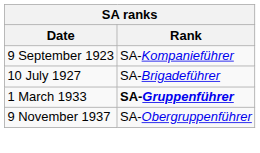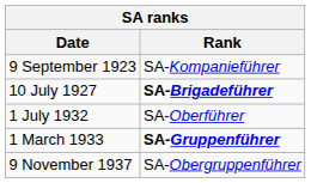 <table class="wikitable float-right">
 <tr>
 <th colspan="2">SA ranks</th>
 </tr>
 <tr>
 <th>Date</th>
 <th>Rank</th>
 </tr>
 <tr>
 <td>9 September 1923</td>
 <td>SA-<em><a href='#'>Kompanieführer</a></em></td>
 </tr>
 <tr>
 <td>10 July 1927</td>
-<td>SA-<em><a href='#'>Brigadeführer</a></em></td>
+<td><strong>SA-<em><a href='#'>Brigadeführer</a></em></strong></td>
+</tr>
+<tr>
+<td>1 July 1932</td>
+<td>SA-<em><a href='#'>Oberführer</a></em></td>
 </tr>
 <tr>
 <td>1 March 1933</td>
 <td><strong>SA-<em><a href='#'>Gruppenführer</a></em></strong></td>
 </tr>
 <tr>
 <td>9 November 1937</td>
 <td>SA-<em><a href='#'>Obergruppenführer</a></em></td>
 </tr>
 </table>
